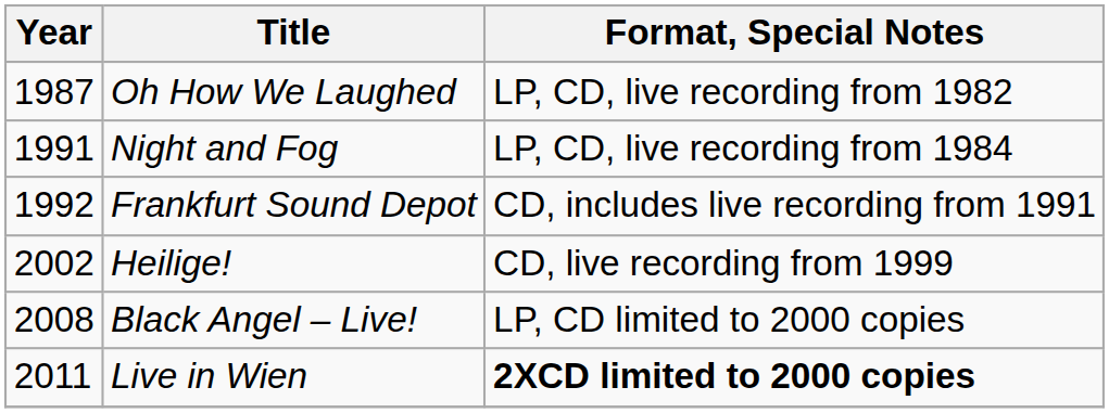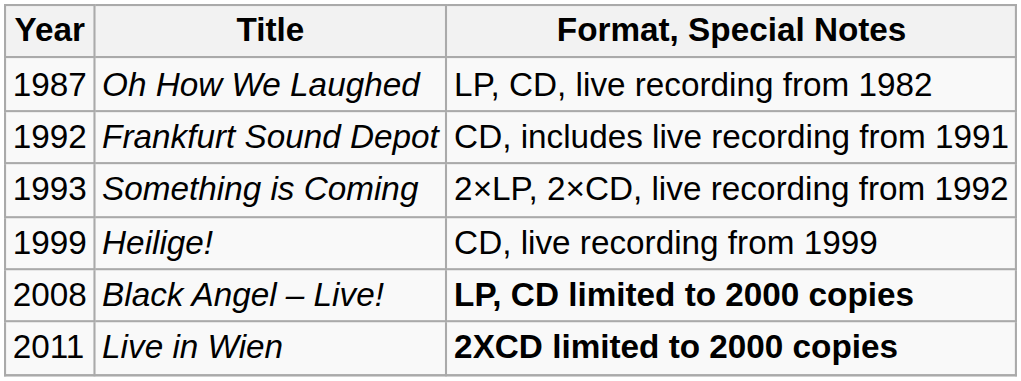 <table class="wikitable">
 <tr>
 <th>Year</th>
 <th>Title</th>
 <th>Format, Special Notes</th>
 </tr>
 <tr>
 <td>1987</td>
 <td><em>Oh How We Laughed</em></td>
 <td>LP, CD, live recording from 1982</td>
 </tr>
 <tr>
-<td>1991</td>
-<td><em>Night and Fog</em></td>
-<td>LP, CD, live recording from 1984</td>
-</tr>
-<tr>
 <td>1992</td>
 <td><em>Frankfurt Sound Depot</em></td>
 <td>CD, includes live recording from 1991</td>
 </tr>
 <tr>
-<td>2002</td>
+<td>1993</td>
+<td><em>Something is Coming</em></td>
+<td>2×LP, 2×CD, live recording from 1992</td>
+</tr>
+<tr>
+<td>1999</td>
 <td><em>Heilige!</em></td>
 <td>CD, live recording from 1999</td>
 </tr>
 <tr>
 <td>2008</td>
 <td><em>Black Angel – Live!</em></td>
-<td>LP, CD limited to 2000 copies</td>
+<td><strong>LP, CD limited to 2000 copies</strong></td>
 </tr>
 <tr>
 <td>2011</td>
 <td><em>Live in Wien</em></td>
 <td><strong>2XCD limited to 2000 copies</strong></td>
 </tr>
 <tr>
 </tr>
 </table>
